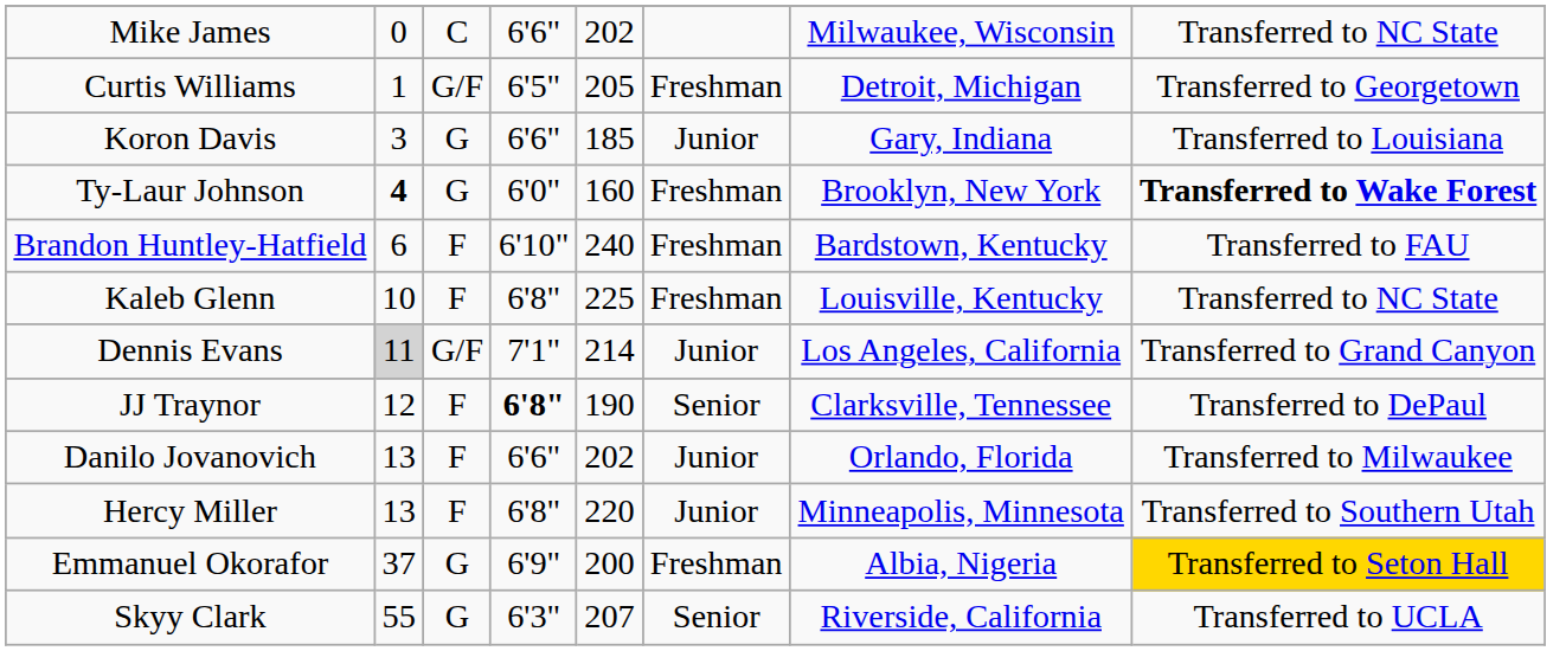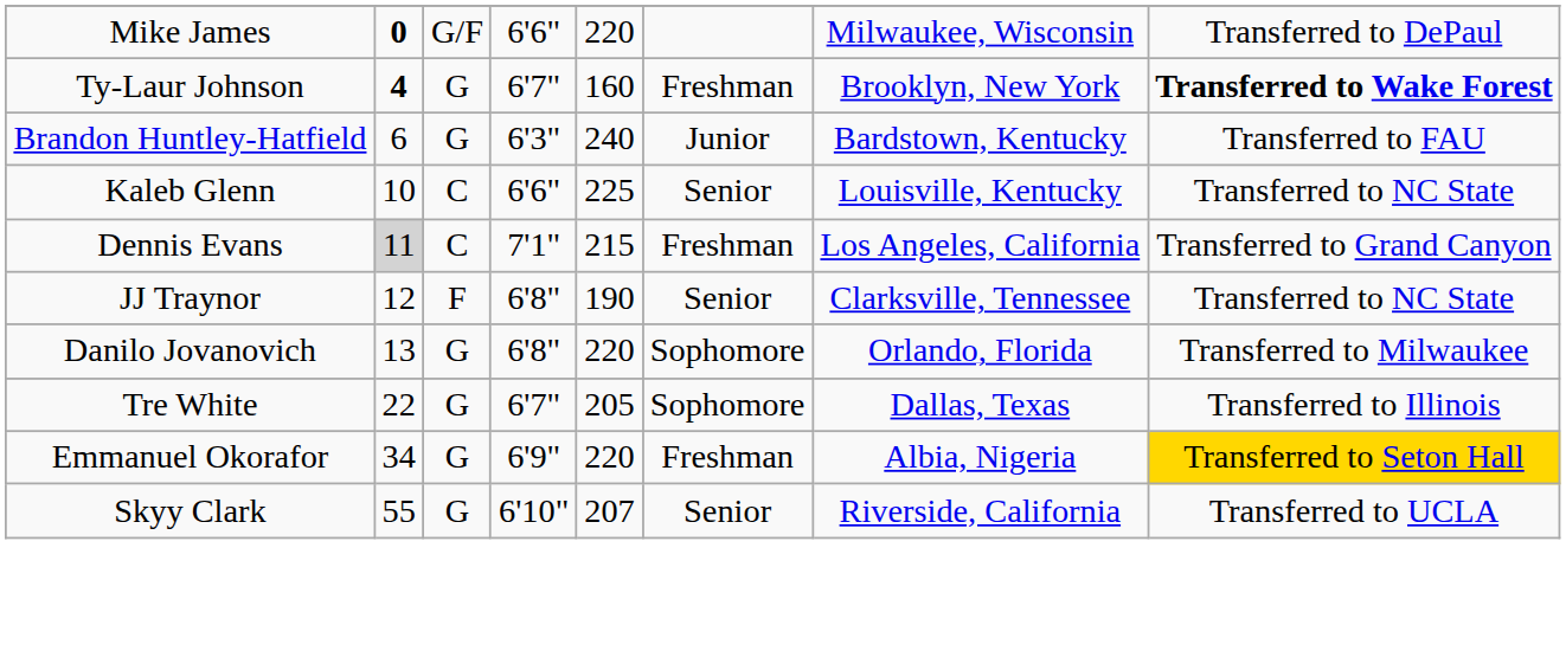 <table class="wikitable sortable" border="1" style="text-align:center;">
 <tr align=center>
 </tr>
 <tr>
 <td>Mike James</td>
-<td>0</td>
-<td>C</td>
+<td><strong>0</strong></td>
+<td>G/F</td>
 <td>6'6"</td>
-<td>202</td>
+<td>220</td>
 <td></td>
 <td><a href='#'>Milwaukee, Wisconsin</a></td>
-<td>Transferred to <a href='#'>NC State</a></td>
-</tr>
-<tr>
-<td>Curtis Williams</td>
-<td>1</td>
-<td>G/F</td>
-<td>6'5"</td>
-<td>205</td>
-<td>Freshman</td>
-<td><a href='#'>Detroit, Michigan</a></td>
-<td>Transferred to <a href='#'>Georgetown</a></td>
-</tr>
-<tr>
-<td>Koron Davis</td>
-<td>3</td>
-<td>G</td>
-<td>6'6"</td>
-<td>185</td>
-<td>Junior</td>
-<td><a href='#'>Gary, Indiana</a></td>
-<td>Transferred to <a href='#'>Louisiana</a></td>
+<td>Transferred to <a href='#'>DePaul</a></td>
 </tr>
 <tr>
 <td>Ty-Laur Johnson</td>
 <td><strong>4</strong></td>
 <td>G</td>
-<td>6'0"</td>
+<td>6'7"</td>
 <td>160</td>
 <td>Freshman</td>
 <td><a href='#'>Brooklyn, New York</a></td>
 <td><strong>Transferred to <a href='#'>Wake Forest</a></strong></td>
 </tr>
 <tr>
 <td><a href='#'>Brandon Huntley-Hatfield</a></td>
 <td>6</td>
-<td>F</td>
-<td>6'10"</td>
+<td>G</td>
+<td>6'3"</td>
 <td>240</td>
-<td>Freshman</td>
+<td>Junior</td>
 <td><a href='#'>Bardstown, Kentucky</a></td>
 <td>Transferred to <a href='#'>FAU</a></td>
 </tr>
 <tr>
 <td>Kaleb Glenn</td>
 <td>10</td>
-<td>F</td>
-<td>6'8"</td>
+<td>C</td>
+<td>6'6"</td>
 <td>225</td>
-<td>Freshman</td>
+<td>Senior</td>
 <td><a href='#'>Louisville, Kentucky</a></td>
 <td>Transferred to <a href='#'>NC State</a></td>
 </tr>
 <tr>
 <td>Dennis Evans</td>
 <td style="background: lightgrey;">11</td>
-<td>G/F</td>
+<td>C</td>
 <td>7'1"</td>
-<td>214</td>
-<td>Junior</td>
+<td>215</td>
+<td>Freshman</td>
 <td><a href='#'>Los Angeles, California</a></td>
 <td>Transferred to <a href='#'>Grand Canyon</a></td>
 </tr>
 <tr>
 <td>JJ Traynor</td>
 <td>12</td>
 <td>F</td>
-<td><strong>6'8"</strong></td>
+<td>6'8"</td>
 <td>190</td>
 <td>Senior</td>
 <td><a href='#'>Clarksville, Tennessee</a></td>
-<td>Transferred to <a href='#'>DePaul</a></td>
+<td>Transferred to <a href='#'>NC State</a></td>
 </tr>
 <tr>
 <td>Danilo Jovanovich</td>
 <td>13</td>
-<td>F</td>
-<td>6'6"</td>
-<td>202</td>
-<td>Junior</td>
+<td>G</td>
+<td>6'8"</td>
+<td>220</td>
+<td>Sophomore</td>
 <td><a href='#'>Orlando, Florida</a></td>
 <td>Transferred to <a href='#'>Milwaukee</a></td>
 </tr>
 <tr>
-<td>Hercy Miller</td>
-<td>13</td>
-<td>F</td>
-<td>6'8"</td>
-<td>220</td>
-<td>Junior</td>
-<td><a href='#'>Minneapolis, Minnesota</a></td>
-<td>Transferred to <a href='#'>Southern Utah</a></td>
+<td>Tre White</td>
+<td>22</td>
+<td>G</td>
+<td>6'7"</td>
+<td>205</td>
+<td>Sophomore</td>
+<td><a href='#'>Dallas, Texas</a></td>
+<td>Transferred to <a href='#'>Illinois</a></td>
 </tr>
 <tr>
 <td>Emmanuel Okorafor</td>
-<td>37</td>
+<td>34</td>
 <td>G</td>
 <td>6'9"</td>
-<td>200</td>
+<td>220</td>
 <td>Freshman</td>
 <td><a href='#'>Albia, Nigeria</a></td>
 <td style="background: gold;">Transferred to <a href='#'>Seton Hall</a></td>
 </tr>
 <tr>
 <td>Skyy Clark</td>
 <td>55</td>
 <td>G</td>
-<td>6'3"</td>
+<td>6'10"</td>
 <td>207</td>
 <td>Senior</td>
 <td><a href='#'>Riverside, California</a></td>
 <td>Transferred to <a href='#'>UCLA</a></td>
 </tr>
 </table>
